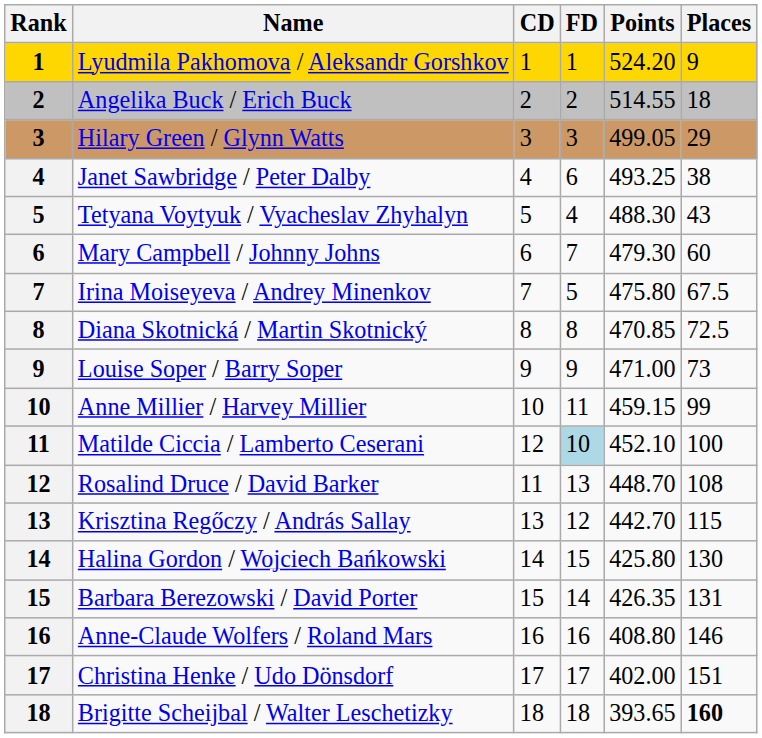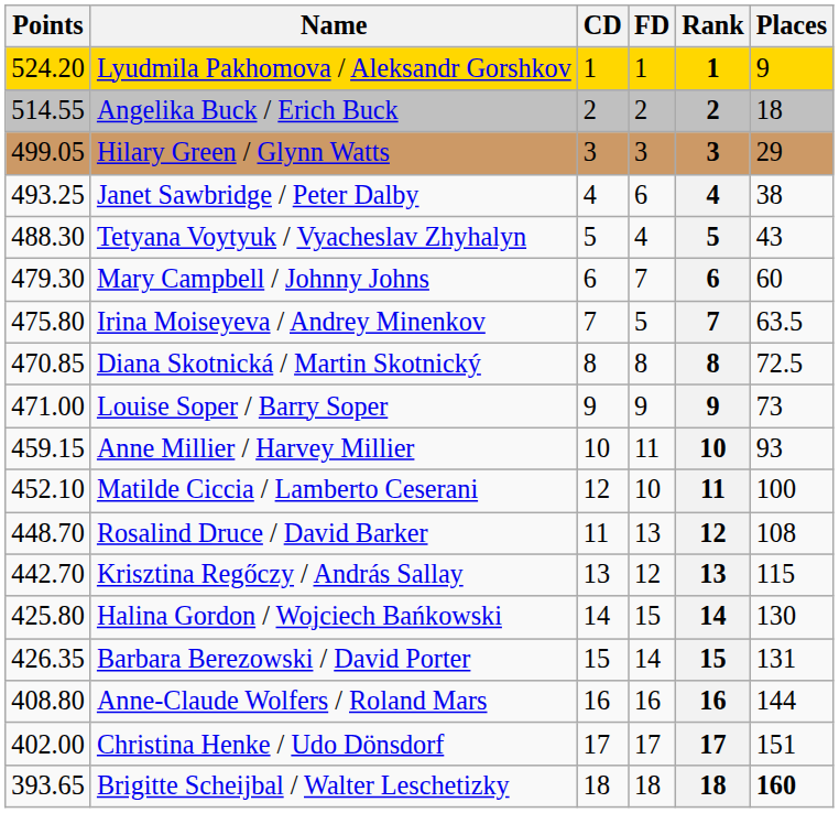 <table class="wikitable">
 <tr>
-<th>Rank</th>
+<th>Points</th>
 <th>Name</th>
 <th>CD</th>
 <th>FD</th>
-<th>Points</th>
+<th>Rank</th>
 <th>Places</th>
 </tr>
 <tr bgcolor=gold>
-<td align=center><strong>1</strong></td>
+<td>524.20</td>
 <td> <a href='#'>Lyudmila Pakhomova</a> / <a href='#'>Aleksandr Gorshkov</a></td>
 <td>1</td>
 <td>1</td>
-<td>524.20</td>
+<td align=center><strong>1</strong></td>
 <td>9</td>
 </tr>
 <tr bgcolor=silver>
-<td align=center><strong>2</strong></td>
+<td>514.55</td>
 <td> <a href='#'>Angelika Buck</a> / <a href='#'>Erich Buck</a></td>
 <td>2</td>
 <td>2</td>
-<td>514.55</td>
+<td align=center><strong>2</strong></td>
 <td>18</td>
 </tr>
 <tr bgcolor=cc9966>
-<td align=center><strong>3</strong></td>
+<td>499.05</td>
 <td> <a href='#'>Hilary Green</a> / <a href='#'>Glynn Watts</a></td>
 <td>3</td>
 <td>3</td>
-<td>499.05</td>
+<td align=center><strong>3</strong></td>
 <td>29</td>
 </tr>
 <tr>
-<th>4</th>
+<td>493.25</td>
 <td> <a href='#'>Janet Sawbridge</a> / <a href='#'>Peter Dalby</a></td>
 <td>4</td>
 <td>6</td>
-<td>493.25</td>
+<th>4</th>
 <td>38</td>
 </tr>
 <tr>
-<th>5</th>
+<td>488.30</td>
 <td> <a href='#'>Tetyana Voytyuk</a> / <a href='#'>Vyacheslav Zhyhalyn</a></td>
 <td>5</td>
 <td>4</td>
-<td>488.30</td>
+<th>5</th>
 <td>43</td>
 </tr>
 <tr>
-<th>6</th>
+<td>479.30</td>
 <td> <a href='#'>Mary Campbell</a> / <a href='#'>Johnny Johns</a></td>
 <td>6</td>
 <td>7</td>
-<td>479.30</td>
+<th>6</th>
 <td>60</td>
 </tr>
 <tr>
-<th>7</th>
+<td>475.80</td>
 <td> <a href='#'>Irina Moiseyeva</a> / <a href='#'>Andrey Minenkov</a></td>
 <td>7</td>
 <td>5</td>
-<td>475.80</td>
-<td>67.5</td>
+<th>7</th>
+<td>63.5</td>
 </tr>
 <tr>
-<th>8</th>
+<td>470.85</td>
 <td> <a href='#'>Diana Skotnická</a> / <a href='#'>Martin Skotnický</a></td>
 <td>8</td>
 <td>8</td>
-<td>470.85</td>
+<th>8</th>
 <td>72.5</td>
 </tr>
 <tr>
-<th>9</th>
+<td>471.00</td>
 <td> <a href='#'>Louise Soper</a> / <a href='#'>Barry Soper</a></td>
 <td>9</td>
 <td>9</td>
-<td>471.00</td>
+<th>9</th>
 <td>73</td>
 </tr>
 <tr>
-<th>10</th>
+<td>459.15</td>
 <td> <a href='#'>Anne Millier</a> / <a href='#'>Harvey Millier</a></td>
 <td>10</td>
 <td>11</td>
-<td>459.15</td>
-<td>99</td>
+<th>10</th>
+<td>93</td>
 </tr>
 <tr>
-<th>11</th>
+<td>452.10</td>
 <td> <a href='#'>Matilde Ciccia</a> / <a href='#'>Lamberto Ceserani</a></td>
 <td>12</td>
-<td style="background: lightblue;">10</td>
-<td>452.10</td>
+<td>10</td>
+<th>11</th>
 <td>100</td>
 </tr>
 <tr>
-<th>12</th>
+<td>448.70</td>
 <td> <a href='#'>Rosalind Druce</a> / <a href='#'>David Barker</a></td>
 <td>11</td>
 <td>13</td>
-<td>448.70</td>
+<th>12</th>
 <td>108</td>
 </tr>
 <tr>
-<th>13</th>
+<td>442.70</td>
 <td> <a href='#'>Krisztina Regőczy</a> / <a href='#'>András Sallay</a></td>
 <td>13</td>
 <td>12</td>
-<td>442.70</td>
+<th>13</th>
 <td>115</td>
 </tr>
 <tr>
-<th>14</th>
+<td>425.80</td>
 <td> <a href='#'>Halina Gordon</a> / <a href='#'>Wojciech Bańkowski</a></td>
 <td>14</td>
 <td>15</td>
-<td>425.80</td>
+<th>14</th>
 <td>130</td>
 </tr>
 <tr>
-<th>15</th>
+<td>426.35</td>
 <td> <a href='#'>Barbara Berezowski</a> / <a href='#'>David Porter</a></td>
 <td>15</td>
 <td>14</td>
-<td>426.35</td>
+<th>15</th>
 <td>131</td>
 </tr>
 <tr>
-<th>16</th>
+<td>408.80</td>
 <td> <a href='#'>Anne-Claude Wolfers</a> / <a href='#'>Roland Mars</a></td>
 <td>16</td>
 <td>16</td>
-<td>408.80</td>
-<td>146</td>
+<th>16</th>
+<td>144</td>
 </tr>
 <tr>
-<th>17</th>
+<td>402.00</td>
 <td> <a href='#'>Christina Henke</a> / <a href='#'>Udo Dönsdorf</a></td>
 <td>17</td>
 <td>17</td>
-<td>402.00</td>
+<th>17</th>
 <td>151</td>
 </tr>
 <tr>
-<th>18</th>
+<td>393.65</td>
 <td> <a href='#'>Brigitte Scheijbal</a> / <a href='#'>Walter Leschetizky</a></td>
 <td>18</td>
 <td>18</td>
-<td>393.65</td>
+<th>18</th>
 <td><strong>160</strong></td>
 </tr>
 </table>
